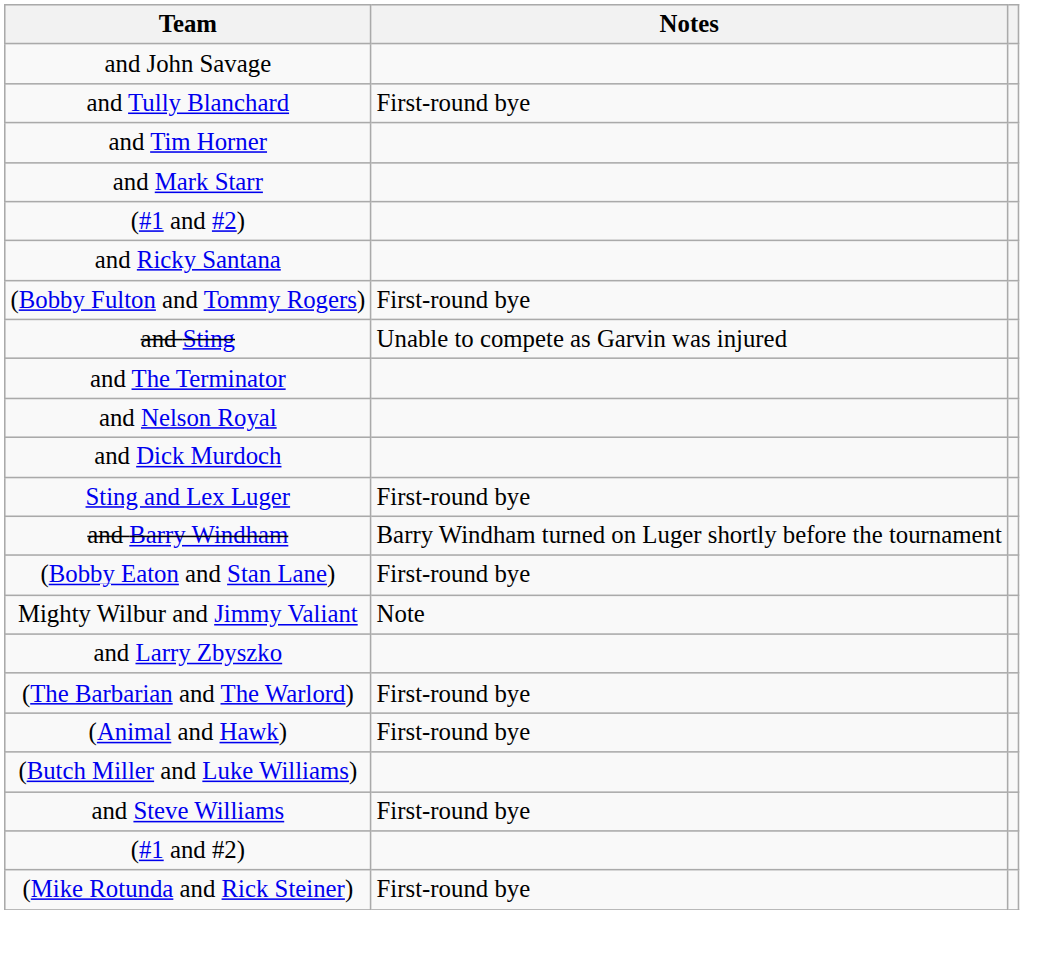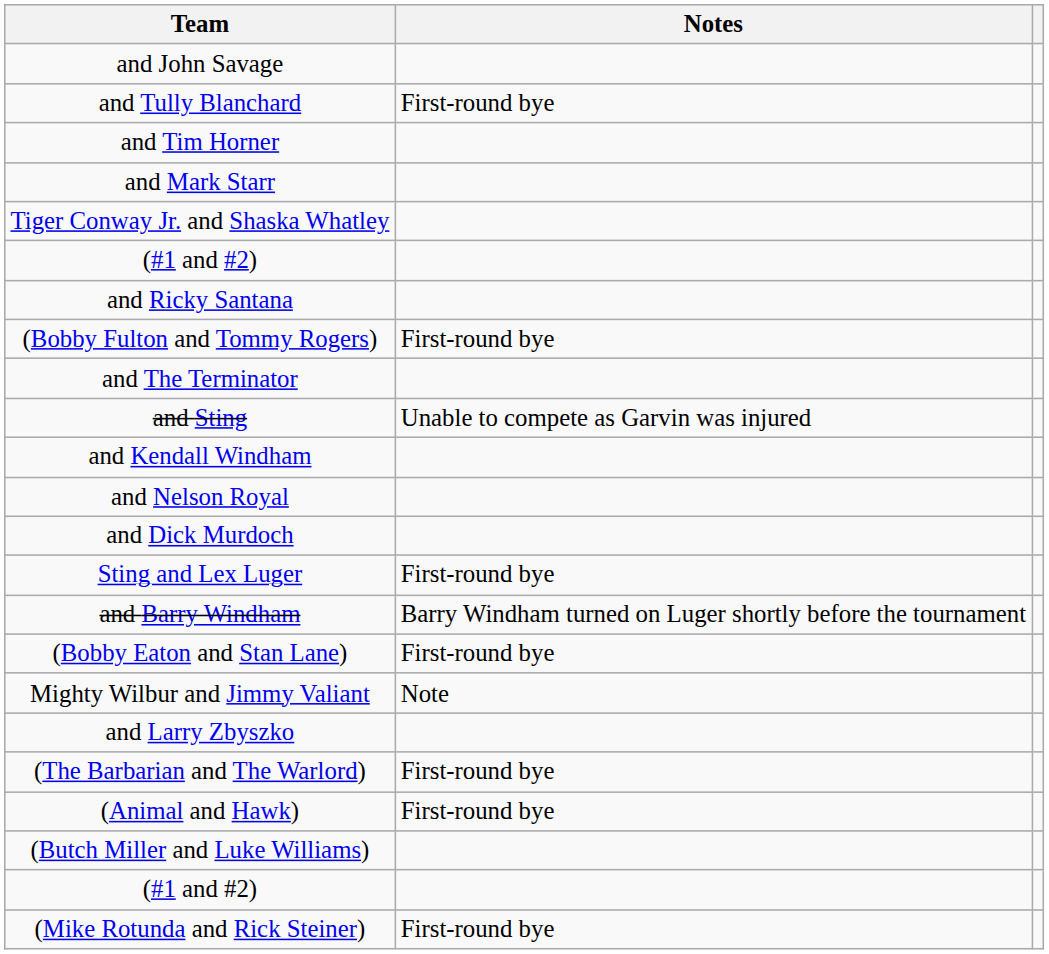 <table class="wikitable sortable" style="text-align:center;">
 <tr>
 <th scope="col">Team</th>
 <th class="unsortable" scope="col">Notes</th>
 <th class="unsortable" scope="col"></th>
 </tr>
 <tr>
 <td> and John Savage</td>
 <td align=left> </td>
 <td></td>
 </tr>
 <tr>
 <td> and <a href='#'>Tully Blanchard</a></td>
 <td align=left>First-round bye</td>
 <td></td>
 </tr>
 <tr>
 <td> and <a href='#'>Tim Horner</a></td>
 <td align=left> </td>
 <td></td>
 </tr>
 <tr>
 <td> and <a href='#'>Mark Starr</a></td>
 <td align=left> </td>
 <td></td>
 </tr>
 <tr>
+<td><a href='#'>Tiger Conway Jr.</a> and <a href='#'>Shaska Whatley</a></td>
+<td align=left> </td>
+<td></td>
+</tr>
+<tr>
 <td> (<a href='#'>#1</a> and <a href='#'>#2</a>)</td>
 <td align=left> </td>
 <td></td>
 </tr>
 <tr>
 <td> and <a href='#'>Ricky Santana</a></td>
 <td align=left> </td>
 <td></td>
 </tr>
 <tr>
 <td> (<a href='#'>Bobby Fulton</a> and <a href='#'>Tommy Rogers</a>)</td>
 <td align=left>First-round bye</td>
 <td></td>
 </tr>
 <tr>
+<td> and <a href='#'>The Terminator</a></td>
+<td align=left> </td>
+<td></td>
+</tr>
+<tr>
 <td><s> and <a href='#'>Sting</a></s></td>
 <td align=left>Unable to compete as Garvin was injured</td>
 <td></td>
 </tr>
 <tr>
-<td> and <a href='#'>The Terminator</a></td>
+<td> and <a href='#'>Kendall Windham</a></td>
 <td align=left> </td>
 <td></td>
 </tr>
 <tr>
 <td> and <a href='#'>Nelson Royal</a></td>
 <td align=left> </td>
 <td></td>
 </tr>
 <tr>
 <td> and <a href='#'>Dick Murdoch</a></td>
 <td align=left> </td>
 <td></td>
 </tr>
 <tr>
 <td><a href='#'>Sting and Lex Luger</a></td>
 <td align=left>First-round bye</td>
 <td></td>
 </tr>
 <tr>
 <td><s> and <a href='#'>Barry Windham</a></s></td>
 <td align=left>Barry Windham turned on Luger shortly before the tournament</td>
 <td></td>
 </tr>
 <tr>
 <td> (<a href='#'>Bobby Eaton</a> and <a href='#'>Stan Lane</a>)</td>
 <td align=left>First-round bye</td>
 <td></td>
 </tr>
 <tr>
 <td>Mighty Wilbur and <a href='#'>Jimmy Valiant</a></td>
 <td align=left>Note</td>
 <td></td>
 </tr>
 <tr>
 <td> and <a href='#'>Larry Zbyszko</a></td>
 <td align=left> </td>
 <td></td>
 </tr>
 <tr>
 <td> (<a href='#'>The Barbarian</a> and <a href='#'>The Warlord</a>)</td>
 <td align=left>First-round bye</td>
 <td></td>
 </tr>
 <tr>
 <td> (<a href='#'>Animal</a> and <a href='#'>Hawk</a>)</td>
 <td align=left>First-round bye</td>
 <td></td>
 </tr>
 <tr>
 <td> (<a href='#'>Butch Miller</a> and <a href='#'>Luke Williams</a>)</td>
 <td align=left> </td>
 <td></td>
 </tr>
 <tr>
-<td> and <a href='#'>Steve Williams</a></td>
-<td align=left>First-round bye</td>
-<td></td>
-</tr>
-<tr>
 <td> (<a href='#'>#1</a> and #2)</td>
 <td align=left> </td>
 <td></td>
 </tr>
 <tr>
 <td> (<a href='#'>Mike Rotunda</a> and <a href='#'>Rick Steiner</a>)</td>
 <td align=left>First-round bye</td>
 <td></td>
 </tr>
 </table>
